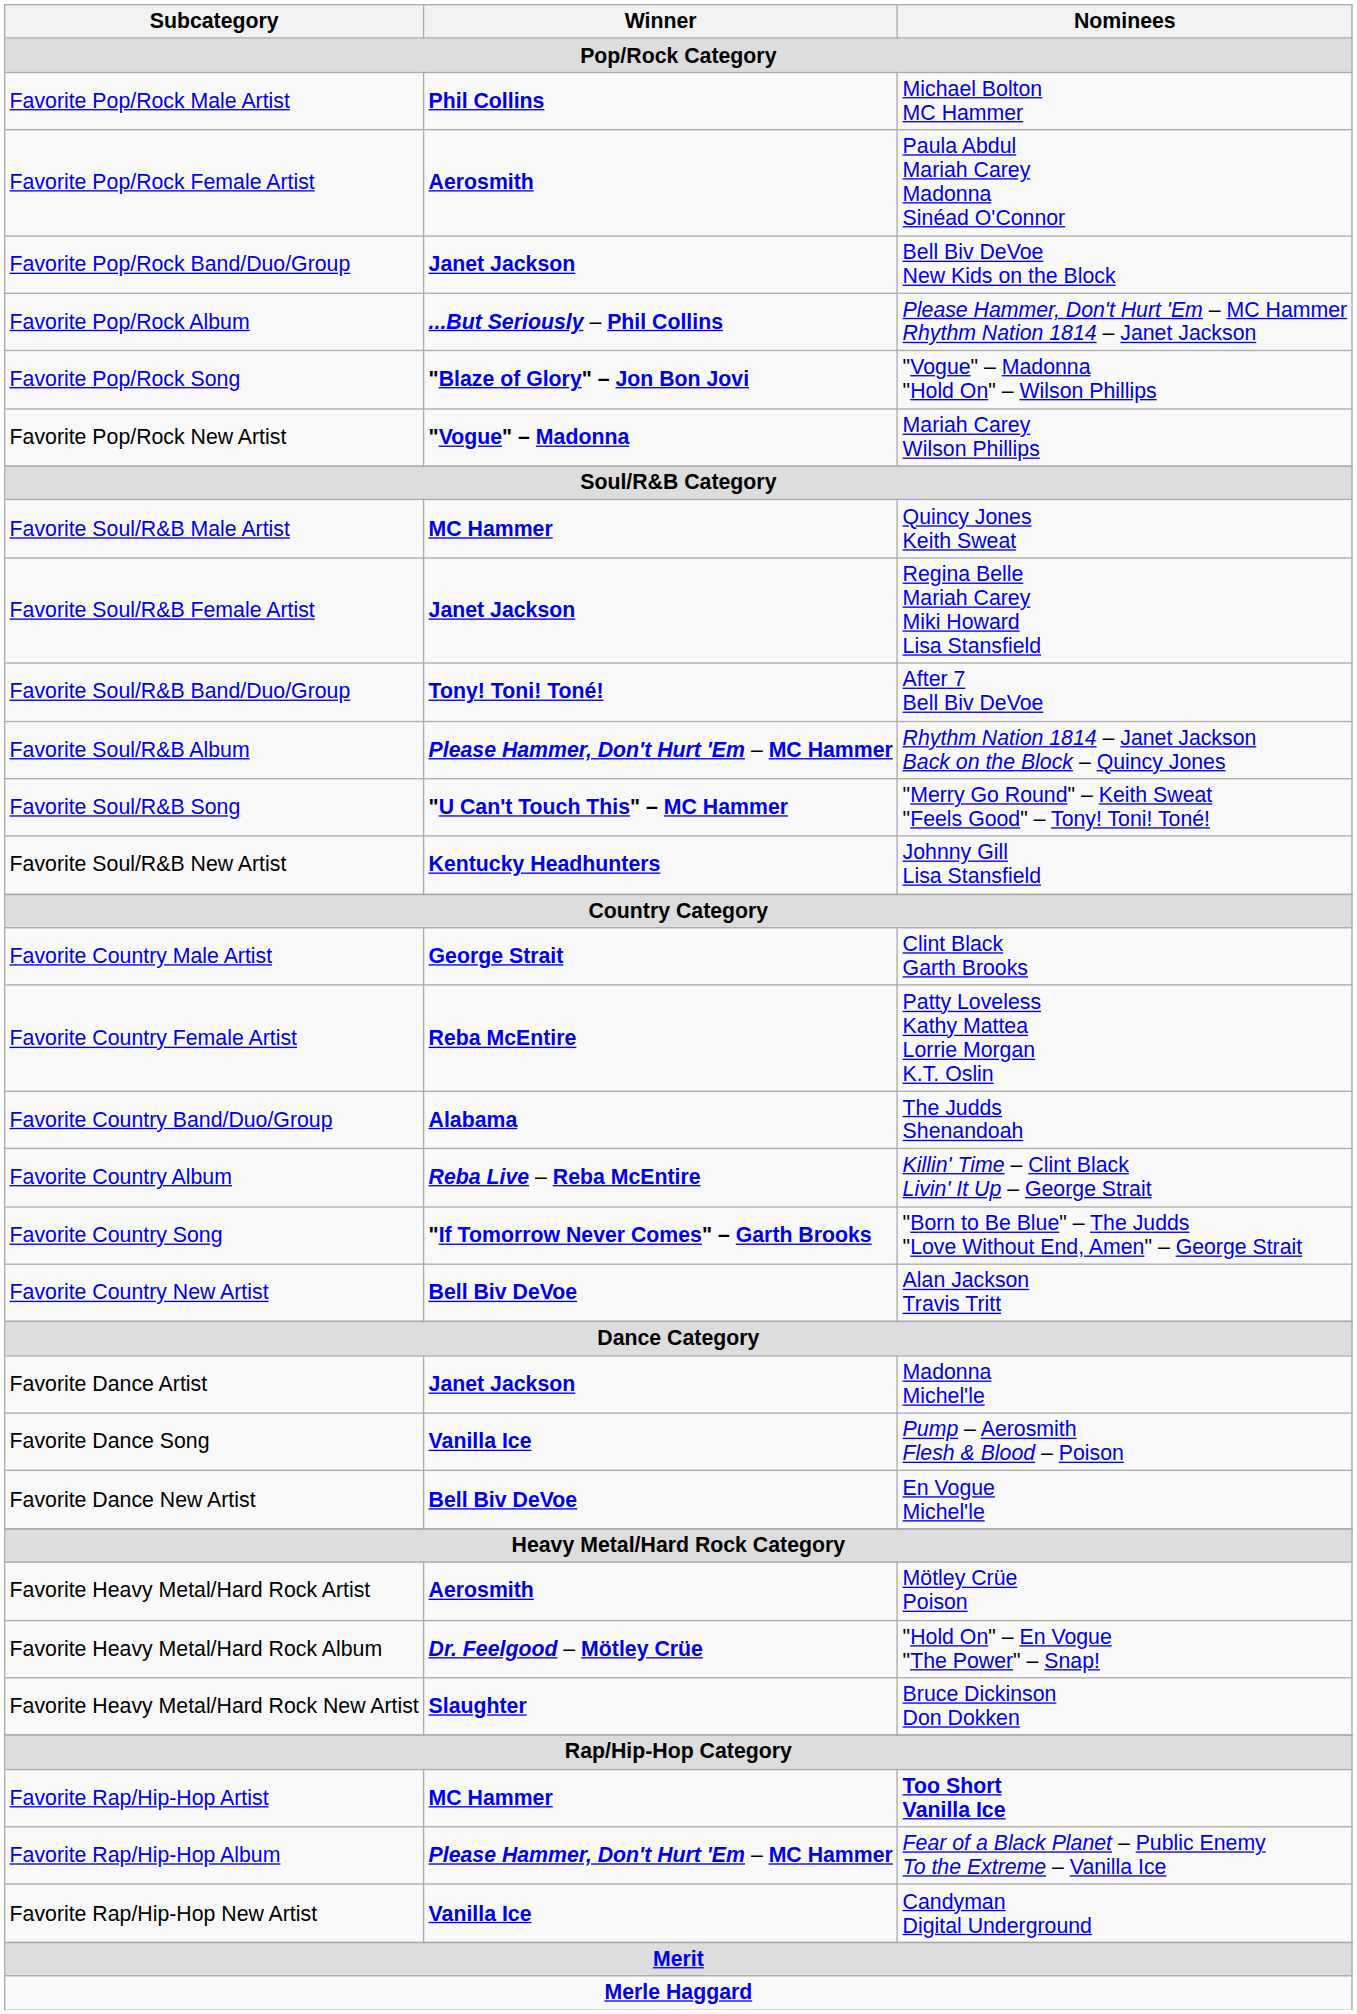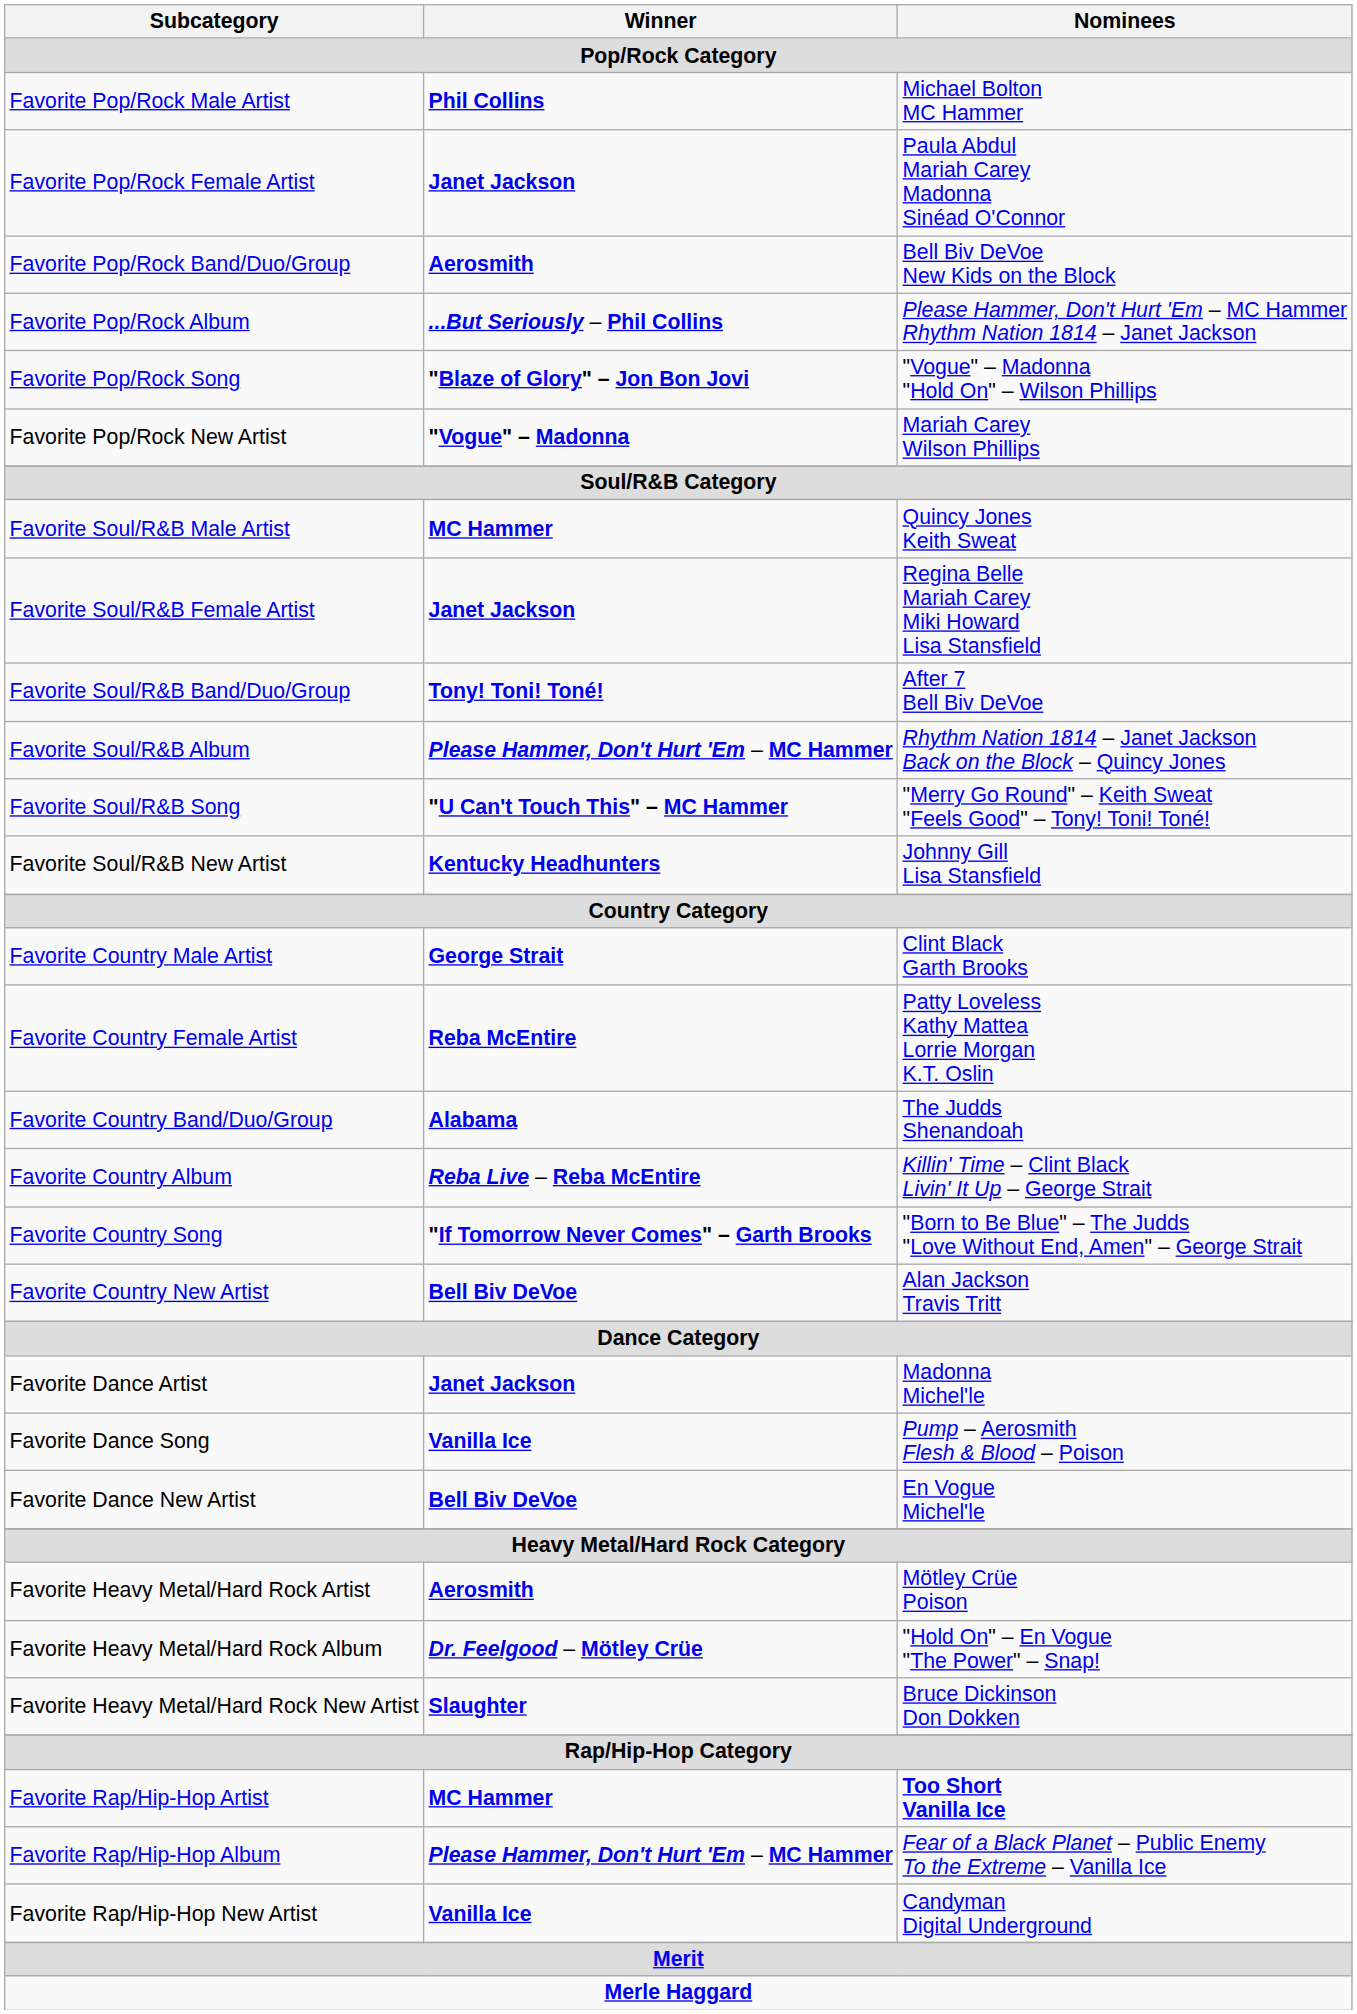 <table class="wikitable">
 <tr>
 <th><strong>Subcategory</strong></th>
 <th><strong>Winner</strong></th>
 <th><strong>Nominees</strong></th>
 </tr>
 <tr bgcolor="#DDDDDD">
 <td colspan=8 align=center><strong>Pop/Rock Category</strong></td>
 </tr>
 <tr>
 <td><a href='#'>Favorite Pop/Rock Male Artist</a></td>
 <td><strong><a href='#'>Phil Collins</a></strong></td>
 <td><a href='#'>Michael Bolton</a> <br> <a href='#'>MC Hammer</a></td>
 </tr>
 <tr>
 <td><a href='#'>Favorite Pop/Rock Female Artist</a></td>
-<td><strong><a href='#'>Aerosmith</a></strong></td>
+<td><strong><a href='#'>Janet Jackson</a></strong></td>
 <td><a href='#'>Paula Abdul</a> <br> <a href='#'>Mariah Carey</a> <br> <a href='#'>Madonna</a> <br> <a href='#'>Sinéad O'Connor</a></td>
 </tr>
 <tr>
 <td><a href='#'>Favorite Pop/Rock Band/Duo/Group</a></td>
-<td><strong><a href='#'>Janet Jackson</a></strong></td>
+<td><strong><a href='#'>Aerosmith</a></strong></td>
 <td><a href='#'>Bell Biv DeVoe</a> <br> <a href='#'>New Kids on the Block</a></td>
 </tr>
 <tr>
 <td><a href='#'>Favorite Pop/Rock Album</a></td>
 <td><strong><em><a href='#'>...But Seriously</a></em></strong> – <strong><a href='#'>Phil Collins</a></strong></td>
 <td><em><a href='#'>Please Hammer, Don't Hurt 'Em</a></em> – <a href='#'>MC Hammer</a> <br> <em><a href='#'>Rhythm Nation 1814</a></em> – <a href='#'>Janet Jackson</a></td>
 </tr>
 <tr>
 <td><a href='#'>Favorite Pop/Rock Song</a></td>
 <td><strong>"<a href='#'>Blaze of Glory</a>" – <a href='#'>Jon Bon Jovi</a></strong></td>
 <td>"<a href='#'>Vogue</a>" – <a href='#'>Madonna</a> <br> "<a href='#'>Hold On</a>" – <a href='#'>Wilson Phillips</a></td>
 </tr>
 <tr>
 <td>Favorite Pop/Rock New Artist</td>
 <td><strong>"<a href='#'>Vogue</a>" – <a href='#'>Madonna</a></strong></td>
 <td><a href='#'>Mariah Carey</a> <br> <a href='#'>Wilson Phillips</a></td>
 </tr>
 <tr>
 </tr>
 <tr bgcolor="#DDDDDD">
 <td colspan=8 align=center><strong>Soul/R&B Category</strong></td>
 </tr>
 <tr>
 <td><a href='#'>Favorite Soul/R&B Male Artist</a></td>
 <td><strong><a href='#'>MC Hammer</a></strong></td>
 <td><a href='#'>Quincy Jones</a> <br> <a href='#'>Keith Sweat</a></td>
 </tr>
 <tr>
 <td><a href='#'>Favorite Soul/R&B Female Artist</a></td>
 <td><strong><a href='#'>Janet Jackson</a></strong></td>
 <td><a href='#'>Regina Belle</a> <br> <a href='#'>Mariah Carey</a> <br> <a href='#'>Miki Howard</a> <br> <a href='#'>Lisa Stansfield</a></td>
 </tr>
 <tr>
 <td><a href='#'>Favorite Soul/R&B Band/Duo/Group</a></td>
 <td><strong><a href='#'>Tony! Toni! Toné!</a></strong></td>
 <td><a href='#'>After 7</a> <br> <a href='#'>Bell Biv DeVoe</a></td>
 </tr>
 <tr>
 <td><a href='#'>Favorite Soul/R&B Album</a></td>
 <td><strong><em><a href='#'>Please Hammer, Don't Hurt 'Em</a></em></strong> – <strong><a href='#'>MC Hammer</a></strong></td>
 <td><em><a href='#'>Rhythm Nation 1814</a></em> – <a href='#'>Janet Jackson</a> <br> <em><a href='#'>Back on the Block</a></em> – <a href='#'>Quincy Jones</a></td>
 </tr>
 <tr>
 <td><a href='#'>Favorite Soul/R&B Song</a></td>
 <td><strong>"<a href='#'>U Can't Touch This</a>" – <a href='#'>MC Hammer</a></strong></td>
 <td>"<a href='#'>Merry Go Round</a>" – <a href='#'>Keith Sweat</a> <br> "<a href='#'>Feels Good</a>" – <a href='#'>Tony! Toni! Toné!</a></td>
 </tr>
 <tr>
 <td>Favorite Soul/R&B New Artist</td>
 <td><strong><a href='#'>Kentucky Headhunters</a></strong></td>
 <td><a href='#'>Johnny Gill</a> <br> <a href='#'>Lisa Stansfield</a></td>
 </tr>
 <tr>
 </tr>
 <tr bgcolor="#DDDDDD">
 <td colspan=8 align=center><strong>Country Category</strong></td>
 </tr>
 <tr>
 <td><a href='#'>Favorite Country Male Artist</a></td>
 <td><strong><a href='#'>George Strait</a></strong></td>
 <td><a href='#'>Clint Black</a> <br> <a href='#'>Garth Brooks</a></td>
 </tr>
 <tr>
 <td><a href='#'>Favorite Country Female Artist</a></td>
 <td><strong><a href='#'>Reba McEntire</a></strong></td>
 <td><a href='#'>Patty Loveless</a> <br> <a href='#'>Kathy Mattea</a> <br> <a href='#'>Lorrie Morgan</a> <br> <a href='#'>K.T. Oslin</a></td>
 </tr>
 <tr>
 <td><a href='#'>Favorite Country Band/Duo/Group</a></td>
 <td><strong><a href='#'>Alabama</a></strong></td>
 <td><a href='#'>The Judds</a> <br> <a href='#'>Shenandoah</a></td>
 </tr>
 <tr>
 <td><a href='#'>Favorite Country Album</a></td>
 <td><strong><em><a href='#'>Reba Live</a></em></strong> – <strong><a href='#'>Reba McEntire</a></strong></td>
 <td><em><a href='#'>Killin' Time</a></em> – <a href='#'>Clint Black</a> <br> <em><a href='#'>Livin' It Up</a></em> – <a href='#'>George Strait</a></td>
 </tr>
 <tr>
 <td><a href='#'>Favorite Country Song</a></td>
 <td><strong>"<a href='#'>If Tomorrow Never Comes</a>" – <a href='#'>Garth Brooks</a></strong></td>
 <td>"<a href='#'>Born to Be Blue</a>" – <a href='#'>The Judds</a> <br> "<a href='#'>Love Without End, Amen</a>" – <a href='#'>George Strait</a></td>
 </tr>
 <tr>
 <td><a href='#'>Favorite Country New Artist</a></td>
 <td><strong><a href='#'>Bell Biv DeVoe</a></strong></td>
 <td><a href='#'>Alan Jackson</a> <br> <a href='#'>Travis Tritt</a></td>
 </tr>
 <tr>
 </tr>
 <tr bgcolor="#DDDDDD">
 <td colspan=8 align=center><strong>Dance Category</strong></td>
 </tr>
 <tr>
 <td>Favorite Dance Artist</td>
 <td><strong><a href='#'>Janet Jackson</a></strong></td>
 <td><a href='#'>Madonna</a> <br> <a href='#'>Michel'le</a></td>
 </tr>
 <tr>
 <td>Favorite Dance Song</td>
 <td><strong><a href='#'>Vanilla Ice</a></strong></td>
 <td><em><a href='#'>Pump</a></em> – <a href='#'>Aerosmith</a> <br> <em><a href='#'>Flesh & Blood</a></em> – <a href='#'>Poison</a></td>
 </tr>
 <tr>
 <td>Favorite Dance New Artist</td>
 <td><strong><a href='#'>Bell Biv DeVoe</a></strong></td>
 <td><a href='#'>En Vogue</a> <br> <a href='#'>Michel'le</a></td>
 </tr>
 <tr>
 </tr>
 <tr bgcolor="#DDDDDD">
 <td colspan=8 align=center><strong>Heavy Metal/Hard Rock Category</strong></td>
 </tr>
 <tr>
 <td>Favorite Heavy Metal/Hard Rock Artist</td>
 <td><strong><a href='#'>Aerosmith</a></strong></td>
 <td><a href='#'>Mötley Crüe</a> <br> <a href='#'>Poison</a></td>
 </tr>
 <tr>
 <td>Favorite Heavy Metal/Hard Rock Album</td>
 <td><strong><em><a href='#'>Dr. Feelgood</a></em></strong> – <strong><a href='#'>Mötley Crüe</a></strong></td>
 <td>"<a href='#'>Hold On</a>" – <a href='#'>En Vogue</a> <br> "<a href='#'>The Power</a>" – <a href='#'>Snap!</a></td>
 </tr>
 <tr>
 <td>Favorite Heavy Metal/Hard Rock New Artist</td>
 <td><strong><a href='#'>Slaughter</a></strong></td>
 <td><a href='#'>Bruce Dickinson</a> <br> <a href='#'>Don Dokken</a></td>
 </tr>
 <tr>
 </tr>
 <tr bgcolor="#DDDDDD">
 <td colspan=8 align=center><strong>Rap/Hip-Hop Category</strong></td>
 </tr>
 <tr>
 <td><a href='#'>Favorite Rap/Hip-Hop Artist</a></td>
 <td><strong><a href='#'>MC Hammer</a></strong></td>
 <td><strong><a href='#'>Too Short</a> <br> <a href='#'>Vanilla Ice</a></strong></td>
 </tr>
 <tr>
 <td><a href='#'>Favorite Rap/Hip-Hop Album</a></td>
 <td><strong><em><a href='#'>Please Hammer, Don't Hurt 'Em</a></em></strong> – <strong><a href='#'>MC Hammer</a></strong></td>
 <td><em><a href='#'>Fear of a Black Planet</a></em> – <a href='#'>Public Enemy</a> <br> <em><a href='#'>To the Extreme</a></em> – <a href='#'>Vanilla Ice</a></td>
 </tr>
 <tr>
 <td>Favorite Rap/Hip-Hop New Artist</td>
 <td><strong><a href='#'>Vanilla Ice</a></strong></td>
 <td><a href='#'>Candyman</a> <br> <a href='#'>Digital Underground</a></td>
 </tr>
 <tr>
 </tr>
 <tr bgcolor="#DDDDDD">
 <td colspan=8 align=center><strong><a href='#'>Merit</a></strong></td>
 </tr>
 <tr>
 <td colspan=8 align=center><strong><a href='#'>Merle Haggard</a></strong></td>
 </tr>
 </table>
